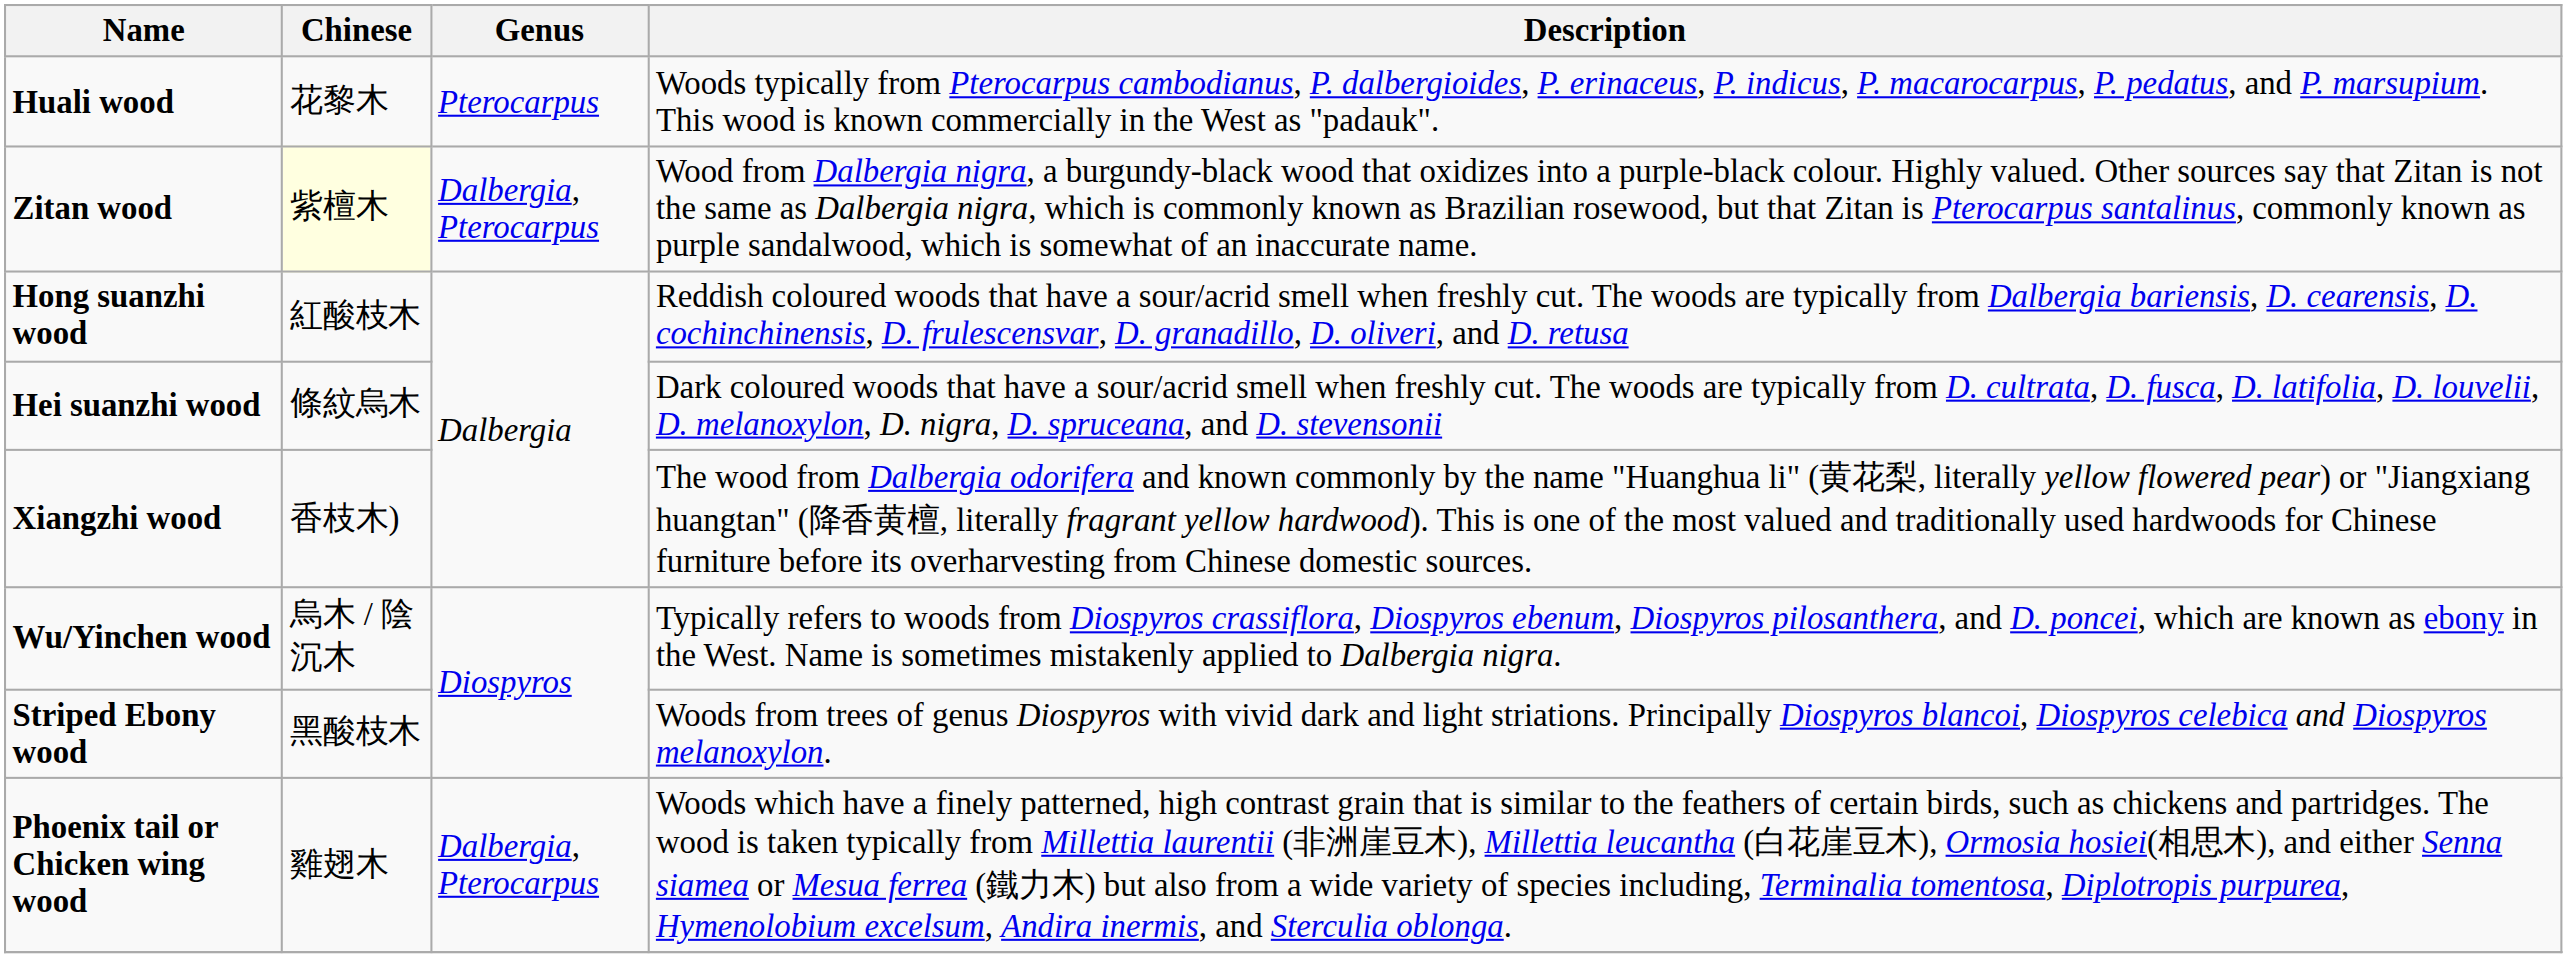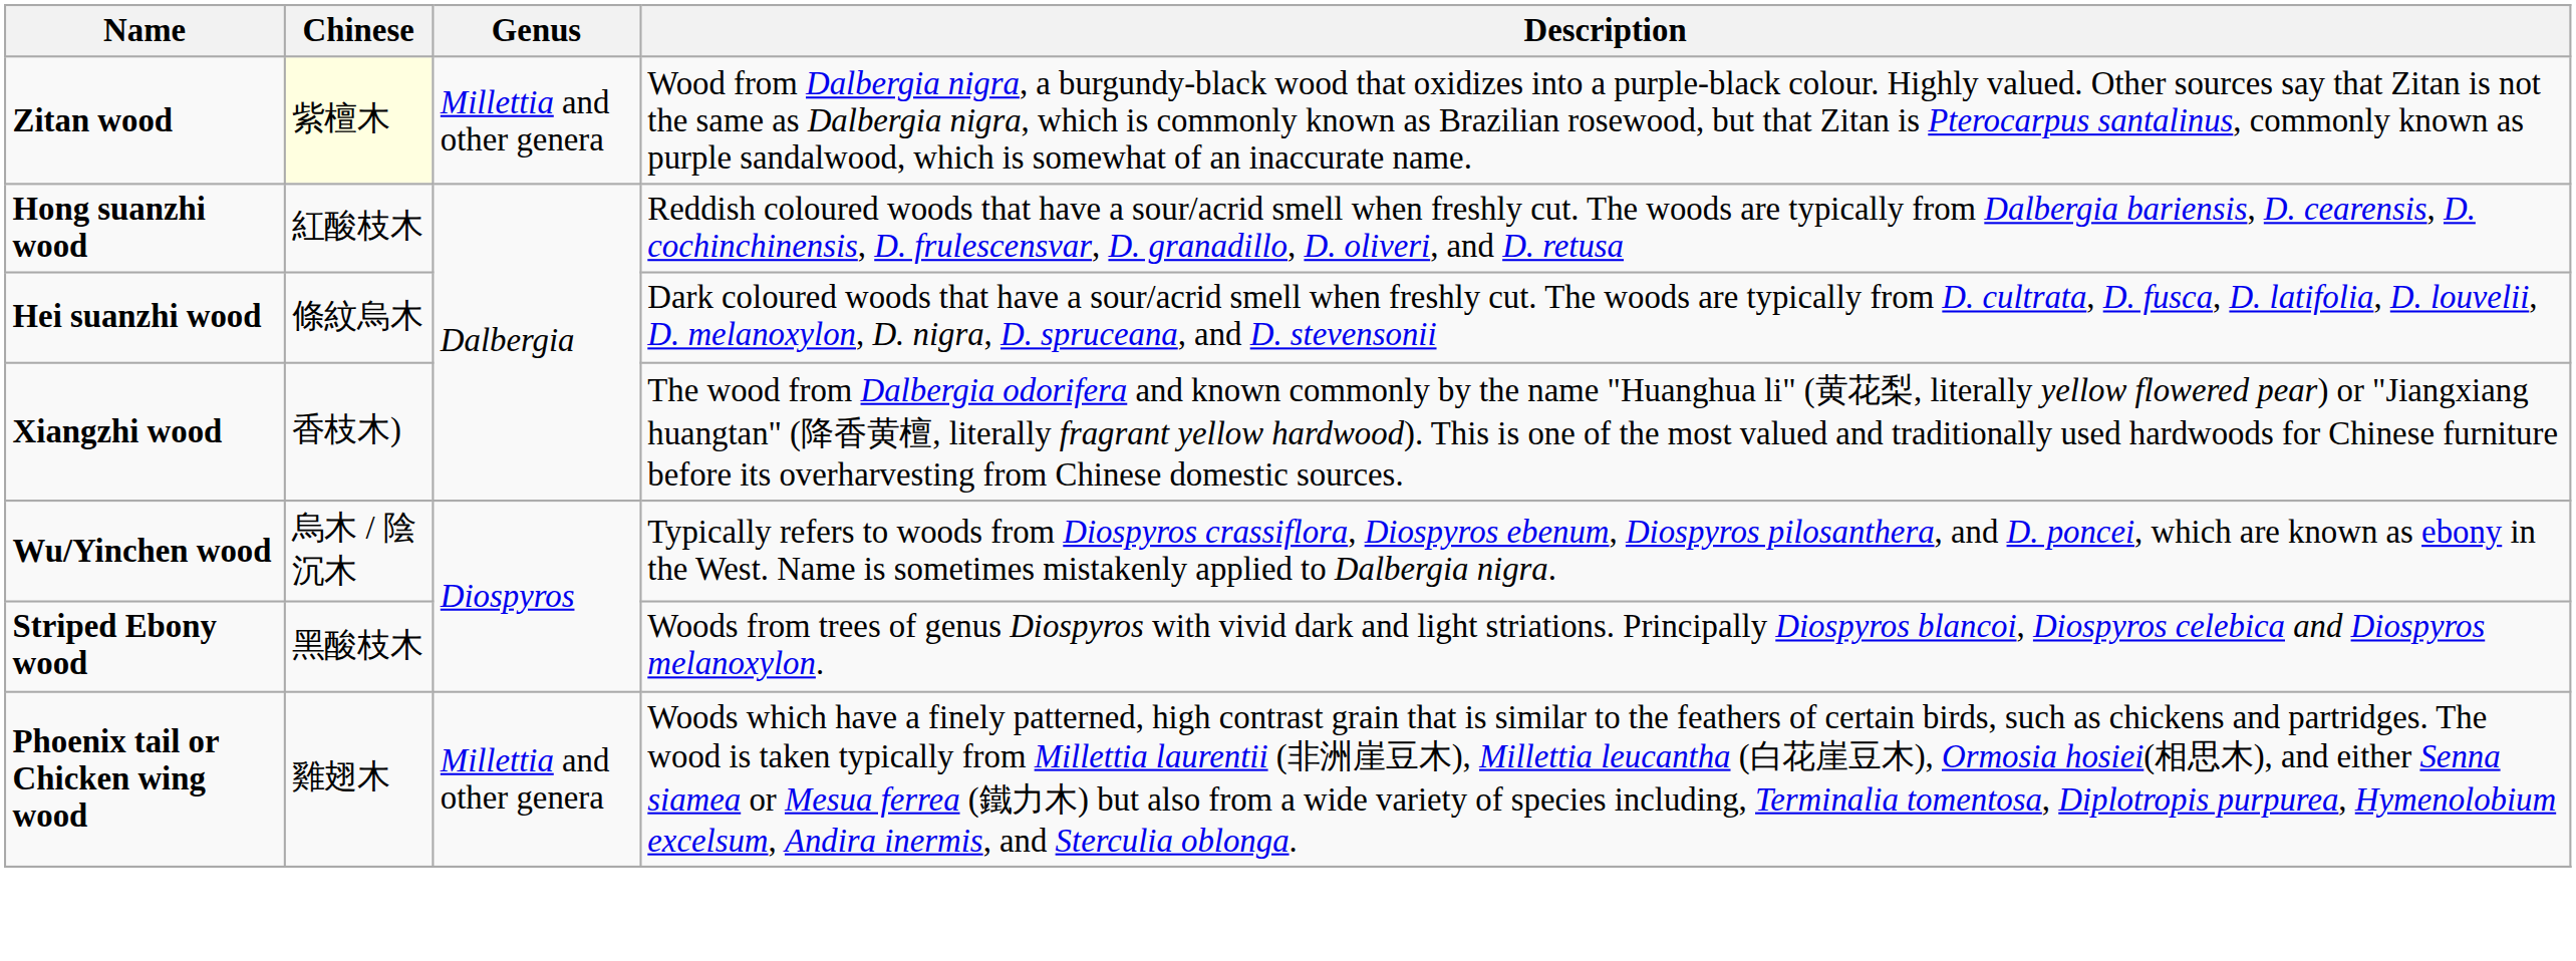 <table class="wikitable">
 <tr>
 <th>Name</th>
 <th>Chinese</th>
 <th>Genus</th>
 <th>Description</th>
 </tr>
 <tr>
-<td><strong>Huali wood</strong></td>
-<td>花黎木</td>
-<td><em><a href='#'>Pterocarpus</a></em></td>
-<td>Woods typically from <em><a href='#'>Pterocarpus cambodianus</a></em>, <em><a href='#'>P. dalbergioides</a></em>, <em><a href='#'>P. erinaceus</a></em>, <em><a href='#'>P. indicus</a></em>, <em><a href='#'>P. macarocarpus</a></em>, <em><a href='#'>P. pedatus</a></em>, and <em><a href='#'>P. marsupium</a></em>. This wood is known commercially in the West as "padauk".</td>
-</tr>
-<tr>
 <td><strong>Zitan wood</strong></td>
 <td style="background: lightyellow;">紫檀木</td>
-<td><em><a href='#'>Dalbergia</a></em>, <em><a href='#'>Pterocarpus</a></em></td>
+<td><em><a href='#'>Millettia</a></em> and other genera</td>
 <td>Wood from <em><a href='#'>Dalbergia nigra</a></em>, a burgundy-black wood that oxidizes into a purple-black colour. Highly valued. Other sources say that Zitan is not the same as <em>Dalbergia nigra</em>, which is commonly known as Brazilian rosewood, but that Zitan is <em><a href='#'>Pterocarpus santalinus</a></em>, commonly known as purple sandalwood, which is somewhat of an inaccurate name.</td>
 </tr>
 <tr>
 <td><strong>Hong suanzhi wood</strong></td>
 <td>紅酸枝木</td>
 <td rowspan=3><em>Dalbergia</em></td>
 <td>Reddish coloured woods that have a sour/acrid smell when freshly cut. The woods are typically from <em><a href='#'>Dalbergia bariensis</a></em>, <em><a href='#'>D. cearensis</a></em>, <em><a href='#'>D. cochinchinensis</a></em>, <em><a href='#'>D. frulescensvar</a></em>, <em><a href='#'>D. granadillo</a></em>, <em><a href='#'>D. oliveri</a></em>, and <em><a href='#'>D. retusa</a></em></td>
 </tr>
 <tr>
 <td><strong>Hei suanzhi wood</strong></td>
 <td>條紋烏木</td>
 <td>Dark coloured woods that have a sour/acrid smell when freshly cut. The woods are typically from <em><a href='#'>D. cultrata</a></em>, <em><a href='#'>D. fusca</a></em>, <em><a href='#'>D. latifolia</a></em>, <em><a href='#'>D. louvelii</a></em>, <em><a href='#'>D. melanoxylon</a></em>, <em>D. nigra</em>, <em><a href='#'>D. spruceana</a></em>, and <em><a href='#'>D. stevensonii</a></em></td>
 </tr>
 <tr>
 <td><strong>Xiangzhi wood</strong></td>
 <td>香枝木)</td>
 <td>The wood from <em><a href='#'>Dalbergia odorifera</a></em> and known commonly by the name "Huanghua li" (黄花梨, literally <em>yellow flowered pear</em>) or "Jiangxiang huangtan" (降香黄檀, literally <em>fragrant yellow hardwood</em>). This is one of the most valued and traditionally used hardwoods for Chinese furniture before its overharvesting from Chinese domestic sources.</td>
 </tr>
 <tr>
 <td><strong>Wu/Yinchen wood</strong></td>
 <td>烏木 / 陰沉木</td>
 <td rowspan=2><em><a href='#'>Diospyros</a></em></td>
 <td>Typically refers to woods from <em><a href='#'>Diospyros crassiflora</a></em>, <em><a href='#'>Diospyros ebenum</a></em>, <em><a href='#'>Diospyros pilosanthera</a></em>, and <em><a href='#'>D. poncei</a></em>, which are known as <a href='#'>ebony</a> in the West. Name is sometimes mistakenly applied to <em>Dalbergia nigra</em>.</td>
 </tr>
 <tr>
 <td><strong>Striped Ebony wood</strong></td>
 <td>黑酸枝木</td>
 <td>Woods from trees of genus <em>Diospyros</em> with vivid dark and light striations. Principally <em><a href='#'>Diospyros blancoi</a></em>, <em><a href='#'>Diospyros celebica</a> and <a href='#'>Diospyros melanoxylon</a></em>.</td>
 </tr>
 <tr>
 <td><strong>Phoenix tail or Chicken wing wood</strong></td>
 <td>雞翅木</td>
-<td><em><a href='#'>Dalbergia</a></em>, <em><a href='#'>Pterocarpus</a></em></td>
+<td><em><a href='#'>Millettia</a></em> and other genera</td>
 <td>Woods which have a finely patterned, high contrast grain that is similar to the feathers of certain birds, such as chickens and partridges. The wood is taken typically from <em><a href='#'>Millettia laurentii</a></em> (非洲崖豆木), <em><a href='#'>Millettia leucantha</a></em> (白花崖豆木), <em><a href='#'>Ormosia hosiei</a></em>(相思木), and either <em><a href='#'>Senna siamea</a></em> or <em><a href='#'>Mesua ferrea</a></em> (鐵力木)  but also from a wide variety of species including, <em><a href='#'>Terminalia tomentosa</a></em>, <em><a href='#'>Diplotropis purpurea</a></em>, <em><a href='#'>Hymenolobium excelsum</a></em>, <em><a href='#'>Andira inermis</a></em>, and <em><a href='#'>Sterculia oblonga</a></em>.</td>
 </tr>
 <tr>
 </tr>
 </table>
